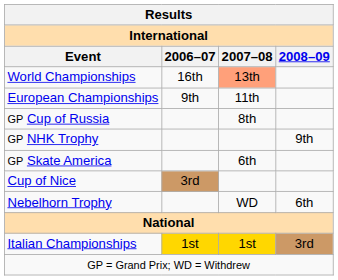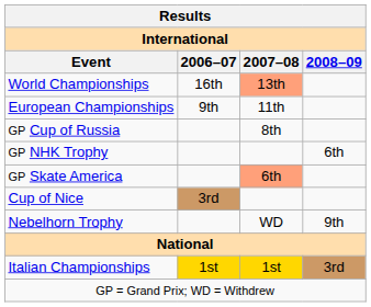 <table class="wikitable" style="text-align:center">
 <tr>
 <th colspan=5 align=center><strong>Results</strong></th>
 </tr>
 <tr>
 <th style="background-color: #ffdead; " colspan=4 align=center><strong>International</strong></th>
 </tr>
 <tr>
 <th>Event</th>
 <th>2006–07</th>
 <th>2007–08</th>
 <th><a href='#'>2008–09</a></th>
 </tr>
 <tr>
 <td align=left><a href='#'>World Championships</a></td>
 <td>16th</td>
 <td style="background: lightsalmon;">13th</td>
 <td></td>
 </tr>
 <tr>
 <td align=left><a href='#'>European Championships</a></td>
 <td>9th</td>
 <td>11th</td>
 <td></td>
 </tr>
 <tr>
 <td align=left><small>GP</small> <a href='#'>Cup of Russia</a></td>
 <td></td>
 <td>8th</td>
 <td></td>
 </tr>
 <tr>
 <td align=left><small>GP</small> <a href='#'>NHK Trophy</a></td>
 <td></td>
 <td></td>
-<td>9th</td>
+<td>6th</td>
 </tr>
 <tr>
 <td align=left><small>GP</small> <a href='#'>Skate America</a></td>
 <td></td>
-<td>6th</td>
+<td style="background: lightsalmon;">6th</td>
 <td></td>
 </tr>
 <tr>
 <td align=left><a href='#'>Cup of Nice</a></td>
 <td bgcolor=cc9966>3rd</td>
 <td></td>
 <td></td>
 </tr>
 <tr>
 <td align=left><a href='#'>Nebelhorn Trophy</a></td>
 <td></td>
 <td>WD</td>
-<td>6th</td>
+<td>9th</td>
 </tr>
 <tr>
 <th style="background-color: #ffdead; " colspan=4 align=center><strong>National</strong></th>
 </tr>
 <tr>
 <td align=left><a href='#'>Italian Championships</a></td>
 <td bgcolor=gold>1st</td>
 <td bgcolor=gold>1st</td>
 <td bgcolor=cc9966>3rd</td>
 </tr>
 <tr>
 <td colspan=4 align=center><small> GP = Grand Prix; WD = Withdrew </small></td>
 </tr>
 </table>
